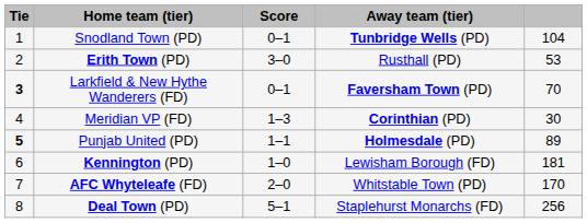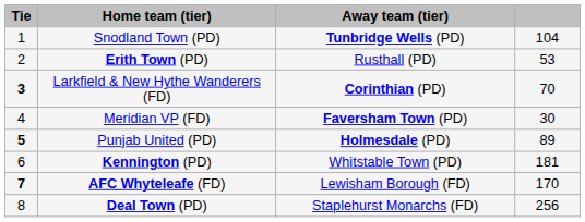 <table class="wikitable" style="width: 600px; background:WhiteSmoke; text-align:center; font-size:90%">
 <tr>
 <td scope="col" style="width:  5.00%; background:silver;"><strong>Tie</strong></td>
 <td scope="col" style="width: 36.25%; background:silver;"><strong>Home team (tier)</strong></td>
-<td scope="col" style="width: 12.50%; background:silver;"><strong>Score</strong></td>
 <td scope="col" style="width: 36.25%; background:silver;"><strong>Away team (tier)</strong></td>
 <td scope="col" style="width: 10.00%; background:silver;"><strong></strong></td>
 </tr>
 <tr>
 <td>1</td>
 <td><a href='#'>Snodland Town</a> (PD)</td>
-<td>0–1</td>
 <td><strong><a href='#'>Tunbridge Wells</a></strong> (PD)</td>
 <td>104</td>
 </tr>
 <tr>
 <td>2</td>
 <td><strong><a href='#'>Erith Town</a></strong> (PD)</td>
-<td>3–0</td>
 <td><a href='#'>Rusthall</a> (PD)</td>
 <td>53</td>
 </tr>
 <tr>
 <td><strong>3</strong></td>
 <td><a href='#'>Larkfield & New Hythe Wanderers</a> (FD)</td>
-<td>0–1</td>
-<td><strong><a href='#'>Faversham Town</a></strong> (PD)</td>
+<td><strong><a href='#'>Corinthian</a></strong> (PD)</td>
 <td>70</td>
 </tr>
 <tr>
 <td>4</td>
 <td><a href='#'>Meridian VP</a> (FD)</td>
-<td>1–3</td>
-<td><strong><a href='#'>Corinthian</a></strong> (PD)</td>
+<td><strong><a href='#'>Faversham Town</a></strong> (PD)</td>
 <td>30</td>
 </tr>
 <tr>
 <td><strong>5</strong></td>
 <td><a href='#'>Punjab United</a> (PD)</td>
-<td>1–1 </td>
 <td><strong><a href='#'>Holmesdale</a></strong> (PD)</td>
 <td>89</td>
 </tr>
 <tr>
 <td>6</td>
 <td><strong><a href='#'>Kennington</a></strong> (PD)</td>
-<td>1–0</td>
-<td><a href='#'>Lewisham Borough</a> (FD)</td>
+<td><a href='#'>Whitstable Town</a> (PD)</td>
 <td>181</td>
 </tr>
 <tr>
-<td>7</td>
+<td><strong>7</strong></td>
 <td><strong><a href='#'>AFC Whyteleafe</a></strong> (FD)</td>
-<td>2–0</td>
-<td><a href='#'>Whitstable Town</a> (PD)</td>
+<td><a href='#'>Lewisham Borough</a> (FD)</td>
 <td>170</td>
 </tr>
 <tr>
 <td>8</td>
 <td><strong><a href='#'>Deal Town</a></strong> (PD)</td>
-<td>5–1</td>
 <td><a href='#'>Staplehurst Monarchs</a> (FD)</td>
 <td>256</td>
 </tr>
 </table>
